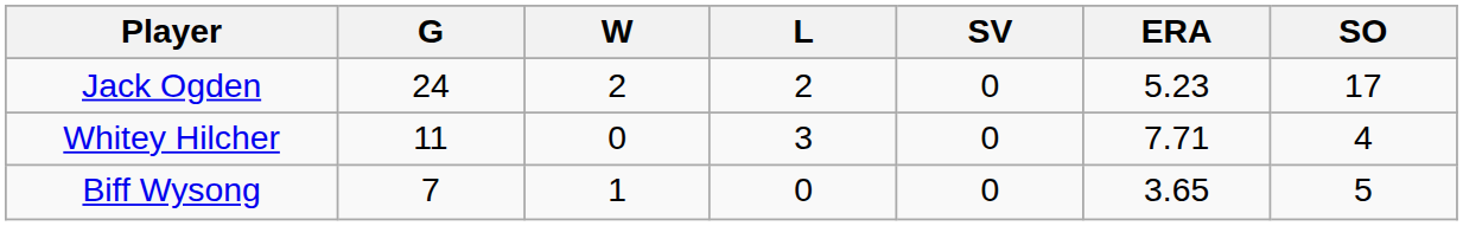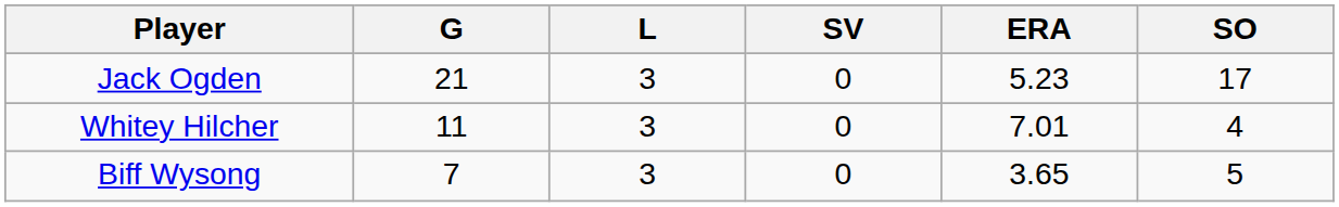 <table class="wikitable sortable">
 <tr>
 <th bgcolor="#DDDDFF" width="16%">Player</th>
 <th bgcolor="#DDDDFF" width="9%">G</th>
-<th bgcolor="#DDDDFF" width="9%">W</th>
 <th bgcolor="#DDDDFF" width="9%">L</th>
 <th bgcolor="#DDDDFF" width="9%">SV</th>
 <th bgcolor="#DDDDFF" width="9%">ERA</th>
 <th bgcolor="#DDDDFF" width="9%">SO</th>
 </tr>
 <tr align="center">
 <td><a href='#'>Jack Ogden</a></td>
-<td>24</td>
-<td>2</td>
-<td>2</td>
+<td>21</td>
+<td>3</td>
 <td>0</td>
 <td>5.23</td>
 <td>17</td>
 </tr>
 <tr align=center>
 <td><a href='#'>Whitey Hilcher</a></td>
 <td>11</td>
-<td>0</td>
 <td>3</td>
 <td>0</td>
-<td>7.71</td>
+<td>7.01</td>
 <td>4</td>
 </tr>
 <tr align=center>
 <td><a href='#'>Biff Wysong</a></td>
 <td>7</td>
-<td>1</td>
-<td>0</td>
+<td>3</td>
 <td>0</td>
 <td>3.65</td>
 <td>5</td>
 </tr>
 </table>
